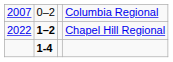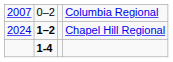 <table class="wikitable">
 <tr>
 <td><a href='#'>2007</a></td>
 <td>0–2</td>
 <td></td>
 <td><a href='#'>Columbia Regional</a></td>
 </tr>
 <tr>
-<td><a href='#'>2022</a></td>
+<td><a href='#'>2024</a></td>
 <td><strong>1–2</strong></td>
 <td></td>
 <td><a href='#'>Chapel Hill Regional</a></td>
 </tr>
 <tr>
 <td></td>
 <td><strong>1-4</strong></td>
 <td><strong></strong></td>
 <td></td>
 </tr>
 </table>
